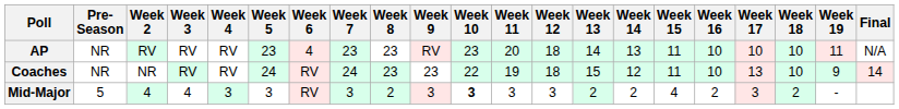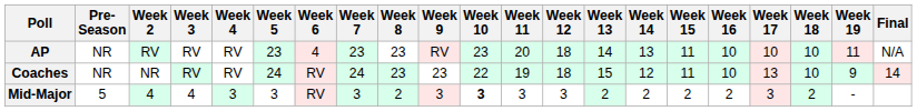 <table class="wikitable" style="white-space:nowrap;">
 <tr>
 <th>Poll</th>
 <th>Pre-<br>Season</th>
 <th>Week<br>2</th>
 <th>Week<br>3</th>
 <th>Week<br>4</th>
 <th>Week<br>5</th>
 <th>Week<br>6</th>
 <th>Week<br>7</th>
 <th>Week<br>8</th>
 <th>Week<br>9</th>
 <th>Week<br>10</th>
 <th>Week<br>11</th>
 <th>Week<br>12</th>
 <th>Week<br>13</th>
 <th>Week<br>14</th>
 <th>Week<br>15</th>
 <th>Week<br>16</th>
 <th>Week<br>17</th>
 <th>Week<br>18</th>
 <th>Week<br>19</th>
 <th>Final</th>
 </tr>
 <tr style="text-align:center;">
 <th>AP</th>
 <td style="background:#FFF;">NR</td>
 <td style="background:#d8ffeb;">RV</td>
 <td style="background:#FFF;">RV</td>
 <td style="background:#FFF;">RV</td>
 <td style="background:#d8ffeb;">23</td>
 <td style="background:#FFE6E6;">4</td>
 <td style="background:#d8ffeb;">23</td>
 <td style="background:#FFF;">23</td>
 <td style="background:#FFE6E6;">RV</td>
 <td style="background:#d8ffeb;">23</td>
 <td style="background:#d8ffeb;">20</td>
 <td style="background:#d8ffeb;">18</td>
 <td style="background:#d8ffeb;">14</td>
 <td style="background:#d8ffeb;">13</td>
 <td style="background:#d8ffeb;">11</td>
 <td style="background:#d8ffeb;">10</td>
 <td style="background:#FFE6E6;">10</td>
 <td style="background:#d8ffeb;">10</td>
 <td style="background:#FFE6E6;">11</td>
 <td style="background:#FFF;">N/A</td>
 </tr>
 <tr style="text-align:center;">
 <th>Coaches</th>
 <td style="background:#FFF;">NR</td>
 <td style="background:#FFF;">NR</td>
 <td style="background:#d8ffeb;">RV</td>
 <td style="background:#FFF;">RV</td>
 <td style="background:#d8ffeb;">24</td>
 <td style="background:#FFE6E6;">RV</td>
 <td style="background:#d8ffeb;">24</td>
 <td style="background:#d8ffeb;">23</td>
 <td style="background:#FFF;">23</td>
 <td style="background:#d8ffeb;">22</td>
 <td style="background:#d8ffeb;">19</td>
 <td style="background:#d8ffeb;">18</td>
 <td style="background:#d8ffeb;">15</td>
 <td style="background:#d8ffeb;">12</td>
 <td style="background:#d8ffeb;">11</td>
 <td style="background:#d8ffeb;">10</td>
 <td style="background:#FFE6E6;">13</td>
 <td style="background:#d8ffeb;">10</td>
 <td style="background:#d8ffeb;">9</td>
 <td style="background:#FFE6E6;">14</td>
 </tr>
 <tr style="text-align:center;">
 <th>Mid-Major</th>
 <td style="background:#FFF;">5</td>
 <td style="background:#d8ffeb;">4</td>
 <td style="background:#FFF;">4</td>
 <td style="background:#d8ffeb;">3</td>
 <td style="background:#FFF;">3</td>
 <td style="background:#FFE6E6;">RV</td>
 <td style="background:#d8ffeb;">3</td>
 <td style="background:#d8ffeb;">2</td>
 <td style="background:#FFE6E6;">3</td>
 <td style="background:#FFF;"><strong>3</strong></td>
 <td style="background:#FFF;">3</td>
 <td style="background:#FFF;">3</td>
 <td style="background:#d8ffeb;">2</td>
 <td style="background:#FFF;">2</td>
-<td style="background:#FFF;">4</td>
+<td style="background:#FFF;">2</td>
 <td style="background:#FFF;">2</td>
 <td style="background:#FFE6E6;">3</td>
 <td style="background:#d8ffeb;">2</td>
 <td style="background:#FFF;">-</td>
 <td style="background:#FFF;"></td>
 </tr>
 </table>
